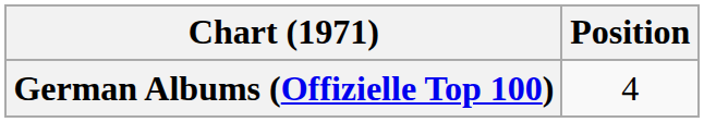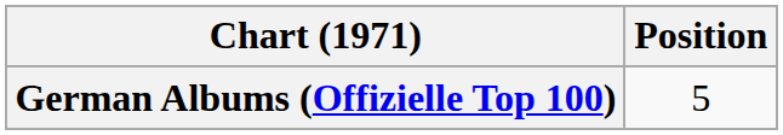 <table class="wikitable plainrowheaders" style="text-align:center">
 <tr>
 <th scope="col">Chart (1971)</th>
 <th scope="col">Position</th>
 </tr>
 <tr>
 <th scope="row">German Albums (<a href='#'>Offizielle Top 100</a>)</th>
-<td>4</td>
+<td>5</td>
 </tr>
 </table>
